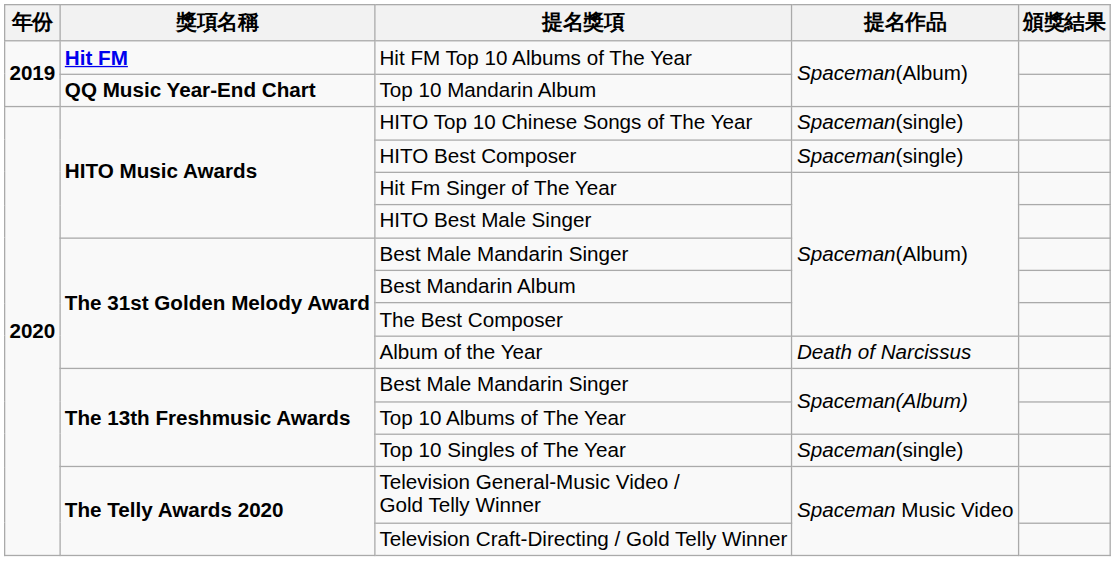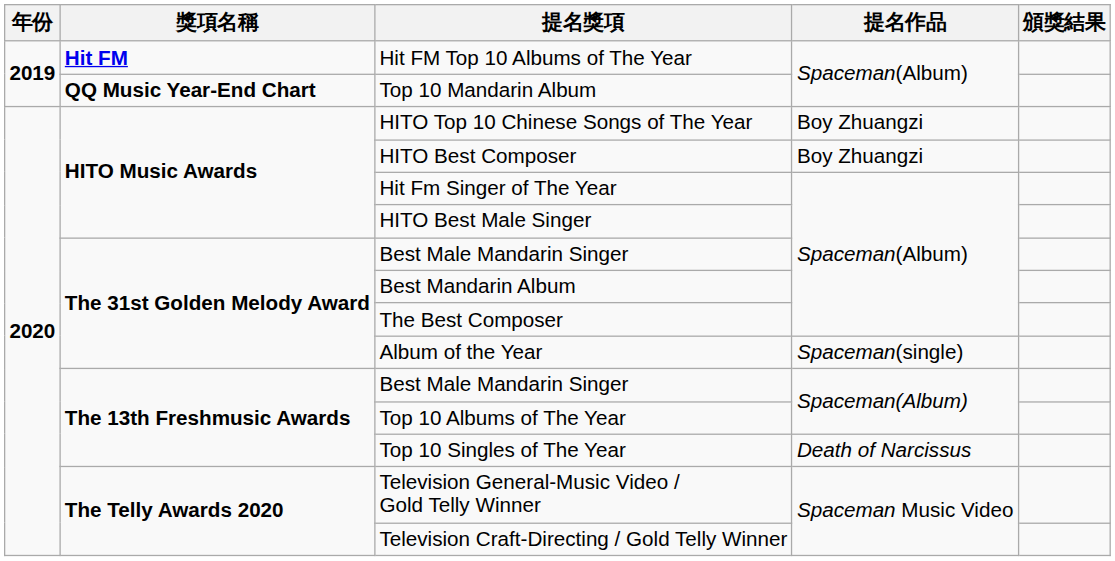 <table class="wikitable">
 <tr>
 <th>年份</th>
 <th>獎項名稱</th>
 <th>提名獎項</th>
 <th>提名作品</th>
 <th>頒獎結果</th>
 </tr>
 <tr>
 <td rowspan="2"><strong>2019</strong></td>
 <td><strong><a href='#'>Hit FM</a></strong></td>
 <td>Hit FM Top 10 Albums of The Year</td>
 <td rowspan="2"><em>Spaceman</em>(Album)</td>
 <td></td>
 </tr>
 <tr>
 <td><strong>QQ Music Year-End Chart</strong></td>
 <td>Top 10 Mandarin Album</td>
 <td></td>
 </tr>
 <tr>
 <td rowspan="13"><strong>2020</strong></td>
 <td rowspan="4"><strong>HITO Music Awards</strong></td>
 <td>HITO Top 10 Chinese Songs of The Year</td>
-<td><em>Spaceman</em>(single)</td>
+<td>Boy Zhuangzi</td>
 <td></td>
 </tr>
 <tr>
 <td>HITO Best Composer</td>
-<td><em>Spaceman</em>(single)</td>
+<td>Boy Zhuangzi</td>
 <td></td>
 </tr>
 <tr>
 <td>Hit Fm Singer of The Year</td>
 <td rowspan="5"><em>Spaceman</em>(Album)</td>
 <td></td>
 </tr>
 <tr>
 <td>HITO Best Male Singer</td>
 <td></td>
 </tr>
 <tr>
 <td rowspan="4"><strong>The 31st Golden Melody Award</strong></td>
 <td>Best Male Mandarin Singer</td>
 <td></td>
 </tr>
 <tr>
 <td>Best Mandarin Album</td>
 <td></td>
 </tr>
 <tr>
 <td>The Best Composer</td>
 <td></td>
 </tr>
 <tr>
 <td>Album of the Year</td>
-<td><em>Death of Narcissus</em></td>
+<td><em>Spaceman</em>(single)</td>
 <td></td>
 </tr>
 <tr>
 <td rowspan="3"><strong>The 13th Freshmusic Awards</strong></td>
 <td>Best Male Mandarin Singer</td>
 <td rowspan="2"><em>Spaceman(Album)</em></td>
 <td></td>
 </tr>
 <tr>
 <td>Top 10 Albums of The Year</td>
 <td></td>
 </tr>
 <tr>
 <td>Top 10 Singles of The Year</td>
-<td><em>Spaceman</em>(single)</td>
+<td><em>Death of Narcissus</em></td>
 <td></td>
 </tr>
 <tr>
 <td rowspan="2"><strong>The Telly Awards 2020</strong></td>
 <td>Television General-Music Video /<br>Gold Telly Winner</td>
 <td rowspan="2"><em>Spaceman</em> Music Video</td>
 <td></td>
 </tr>
 <tr>
 <td>Television Craft-Directing / Gold Telly Winner</td>
 <td></td>
 </tr>
 </table>
